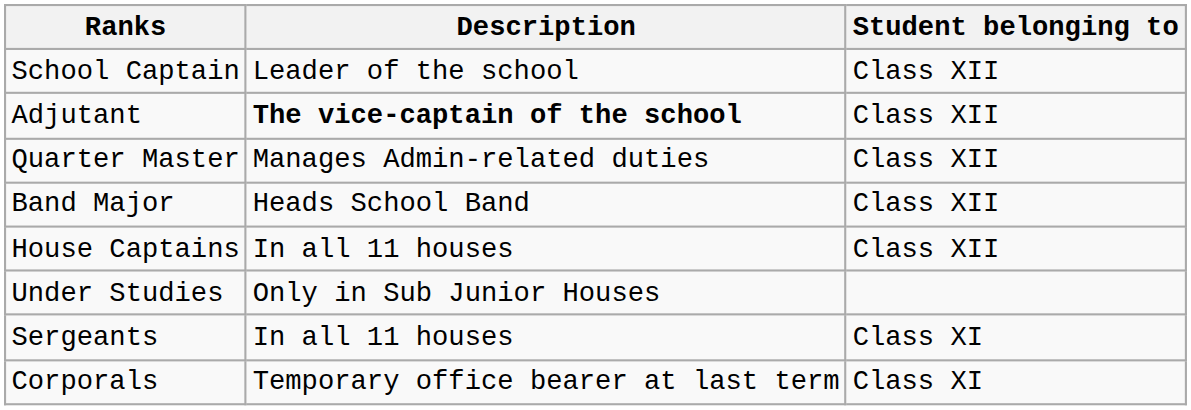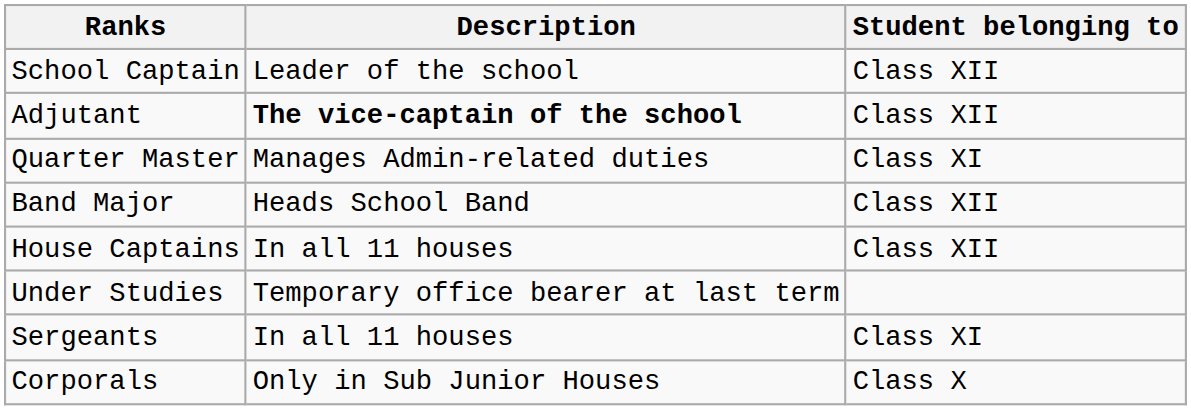 <table class="wikitable">
 <tr>
 <th>Ranks</th>
 <th>Description</th>
 <th>Student belonging to</th>
 </tr>
 <tr>
 <td>School Captain</td>
 <td>Leader of the school</td>
 <td>Class XII</td>
 </tr>
 <tr>
 <td>Adjutant</td>
 <td><strong>The vice-captain of the school</strong></td>
 <td>Class XII</td>
 </tr>
 <tr>
 <td>Quarter Master</td>
 <td>Manages Admin-related duties</td>
-<td>Class XII</td>
+<td>Class XI</td>
 </tr>
 <tr>
 <td>Band Major</td>
 <td>Heads School Band</td>
 <td>Class XII</td>
 </tr>
 <tr>
 <td>House Captains</td>
 <td>In all 11 houses</td>
 <td>Class XII</td>
 </tr>
 <tr>
 <td>Under Studies</td>
-<td>Only in Sub Junior Houses</td>
+<td>Temporary office bearer at last term</td>
 <td></td>
 </tr>
 <tr>
 <td>Sergeants</td>
 <td>In all 11 houses</td>
 <td>Class XI</td>
 </tr>
 <tr>
 <td>Corporals</td>
-<td>Temporary office bearer at last term</td>
-<td>Class XI</td>
+<td>Only in Sub Junior Houses</td>
+<td>Class X</td>
 </tr>
 </table>
